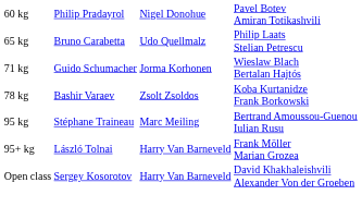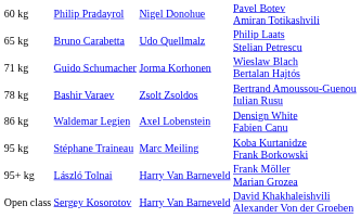 <table>
 <tr>
 <td>60 kg</td>
 <td> <a href='#'>Philip Pradayrol</a></td>
 <td> <a href='#'>Nigel Donohue</a></td>
 <td> <a href='#'>Pavel Botev</a> <br> <a href='#'>Amiran Totikashvili</a></td>
 </tr>
 <tr>
 <td>65 kg</td>
 <td> <a href='#'>Bruno Carabetta</a></td>
 <td> <a href='#'>Udo Quellmalz</a></td>
 <td> <a href='#'>Philip Laats</a> <br> <a href='#'>Stelian Petrescu</a></td>
 </tr>
 <tr>
 <td>71 kg</td>
 <td> <a href='#'>Guido Schumacher</a></td>
 <td> <a href='#'>Jorma Korhonen</a></td>
 <td> <a href='#'>Wieslaw Blach</a> <br> <a href='#'>Bertalan Hajtós</a></td>
 </tr>
 <tr>
 <td>78 kg</td>
 <td> <a href='#'>Bashir Varaev</a></td>
 <td> <a href='#'>Zsolt Zsoldos</a></td>
-<td> <a href='#'>Koba Kurtanidze</a> <br> <a href='#'>Frank Borkowski</a></td>
+<td> <a href='#'>Bertrand Amoussou-Guenou</a> <br> <a href='#'>Iulian Rusu</a></td>
+</tr>
+<tr>
+<td>86 kg</td>
+<td> <a href='#'>Waldemar Legien</a></td>
+<td> <a href='#'>Axel Lobenstein</a></td>
+<td> <a href='#'>Densign White</a> <br> <a href='#'>Fabien Canu</a></td>
 </tr>
 <tr>
 <td>95 kg</td>
 <td> <a href='#'>Stéphane Traineau</a></td>
 <td> <a href='#'>Marc Meiling</a></td>
-<td> <a href='#'>Bertrand Amoussou-Guenou</a> <br> <a href='#'>Iulian Rusu</a></td>
+<td> <a href='#'>Koba Kurtanidze</a> <br> <a href='#'>Frank Borkowski</a></td>
 </tr>
 <tr>
 <td>95+ kg</td>
 <td> <a href='#'>László Tolnai</a></td>
 <td> <a href='#'>Harry Van Barneveld</a></td>
 <td> <a href='#'>Frank Möller</a> <br> <a href='#'>Marian Grozea</a></td>
 </tr>
 <tr>
 <td>Open class</td>
 <td> <a href='#'>Sergey Kosorotov</a></td>
 <td> <a href='#'>Harry Van Barneveld</a></td>
 <td> <a href='#'>David Khakhaleishvili</a> <br> <a href='#'>Alexander Von der Groeben</a></td>
 </tr>
 </table>
